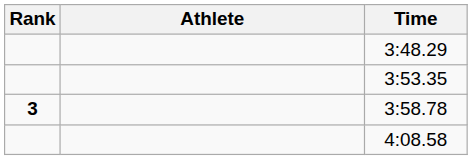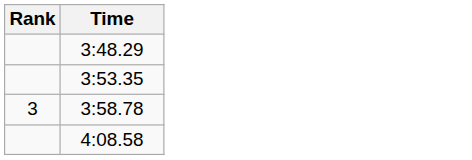 <table class=wikitable style="text-align:center">
 <tr>
 <th width=40>Rank</th>
-<th width=250>Athlete</th>
 <th width=80>Time</th>
 </tr>
 <tr>
 <td></td>
-<td align=left></td>
 <td>3:48.29</td>
 </tr>
 <tr>
 <td></td>
-<td align=left></td>
 <td>3:53.35</td>
 </tr>
 <tr>
-<td><strong>3</strong></td>
-<td align=left></td>
+<td>3</td>
 <td>3:58.78</td>
 </tr>
 <tr>
 <td></td>
-<td align=left></td>
 <td>4:08.58</td>
 </tr>
 </table>
